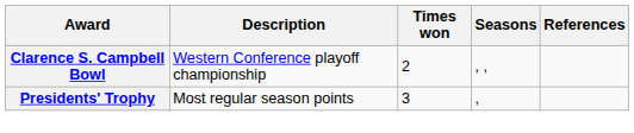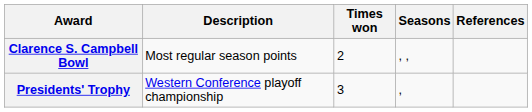 <table class="wikitable" width="75%">
 <tr>
 <th scope="col">Award</th>
 <th scope="col">Description</th>
 <th scope="col">Times won</th>
 <th scope="col">Seasons</th>
 <th scope="col">References<br></th>
 </tr>
 <tr>
 <th scope="row"><a href='#'>Clarence S. Campbell Bowl</a></th>
-<td><a href='#'>Western Conference</a> playoff championship</td>
+<td>Most regular season points</td>
 <td>2</td>
 <td>, , </td>
 <td></td>
 </tr>
 <tr>
 <th scope="row"><a href='#'>Presidents' Trophy</a></th>
-<td>Most regular season points</td>
+<td><a href='#'>Western Conference</a> playoff championship</td>
 <td>3</td>
 <td>, </td>
 <td></td>
 </tr>
 </table>
